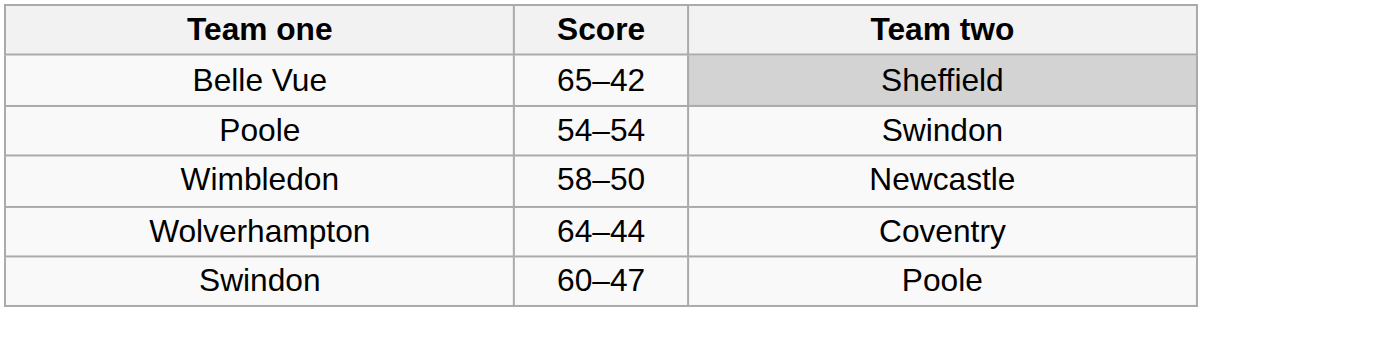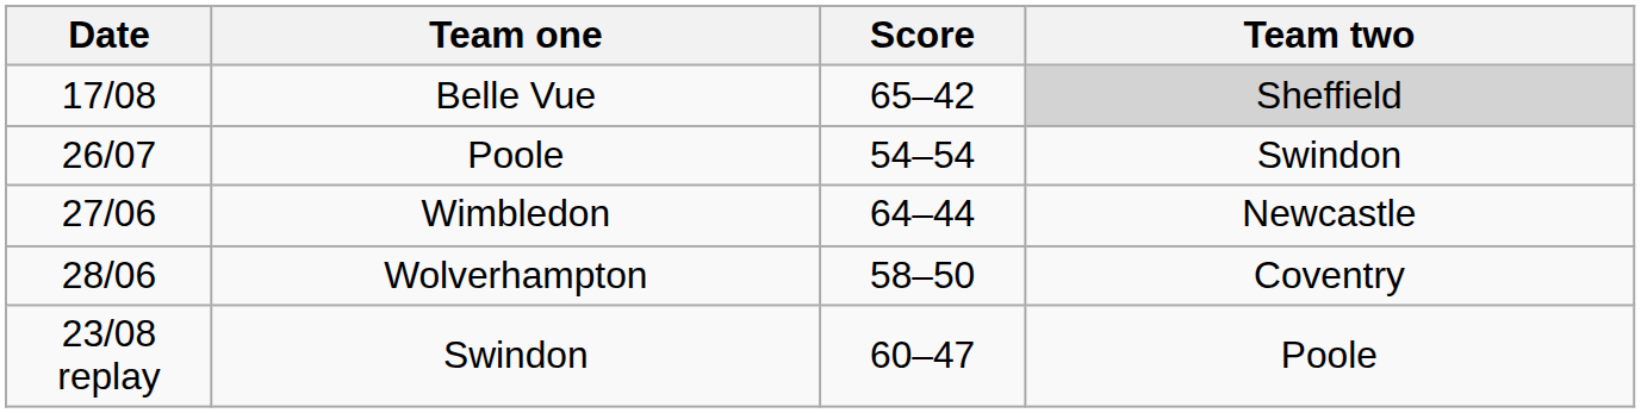 <table class="wikitable" style="text-align: center">
 <tr>
+<th width=80>Date</th>
 <th width=250>Team one</th>
 <th width=80>Score</th>
 <th width=250>Team two</th>
 </tr>
 <tr>
+<td>17/08</td>
 <td>Belle Vue</td>
 <td>65–42</td>
 <td style="background: lightgrey;">Sheffield</td>
 </tr>
 <tr>
+<td>26/07</td>
 <td>Poole</td>
 <td>54–54</td>
 <td>Swindon</td>
 </tr>
 <tr>
+<td>27/06</td>
 <td>Wimbledon</td>
-<td>58–50</td>
+<td>64–44</td>
 <td>Newcastle</td>
 </tr>
 <tr>
+<td>28/06</td>
 <td>Wolverhampton</td>
-<td>64–44</td>
+<td>58–50</td>
 <td>Coventry</td>
 </tr>
 <tr>
+<td>23/08<br>replay</td>
 <td>Swindon</td>
 <td>60–47</td>
 <td>Poole</td>
 </tr>
 </table>
